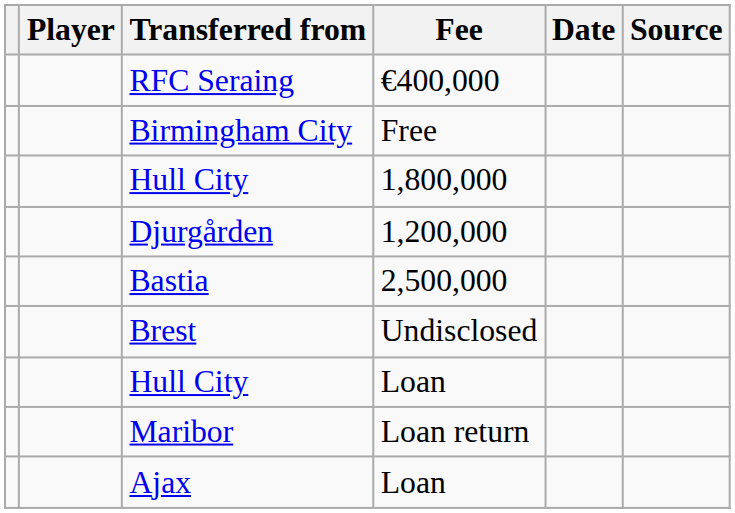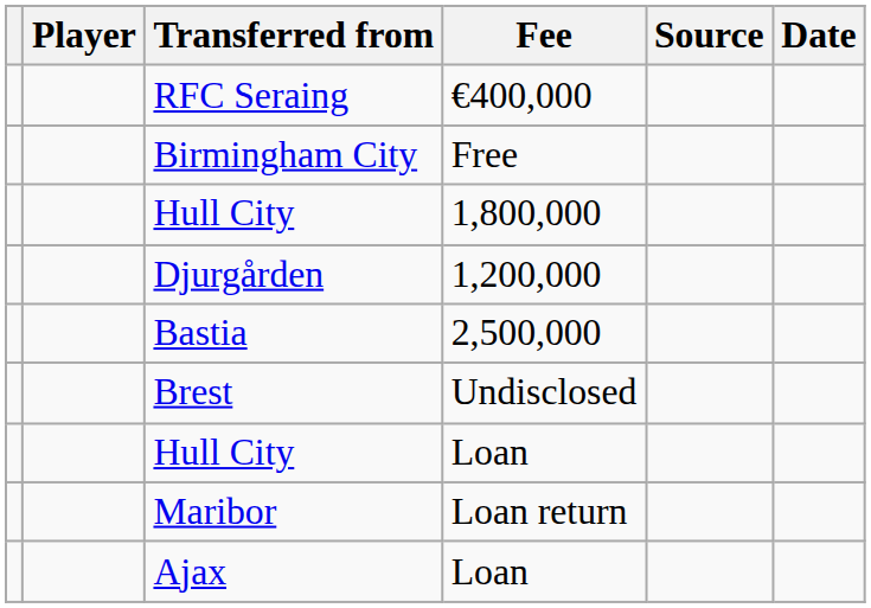 <table class="wikitable plainrowheaders sortable">
 <tr>
 <th></th>
 <th scope="col">Player</th>
 <th>Transferred from</th>
 <th style="width: 65px;">Fee</th>
+<th scope="col">Source</th>
 <th scope="col">Date</th>
-<th scope="col">Source</th>
 </tr>
 <tr>
 <td align="center"></td>
 <td></td>
 <td> <a href='#'>RFC Seraing</a></td>
 <td>€400,000</td>
 <td></td>
 <td></td>
 </tr>
 <tr>
 <td align="center"></td>
 <td></td>
 <td> <a href='#'>Birmingham City</a></td>
 <td>Free</td>
 <td></td>
 <td></td>
 </tr>
 <tr>
 <td align="center"></td>
 <td></td>
 <td> <a href='#'>Hull City</a></td>
 <td>1,800,000</td>
 <td></td>
 <td></td>
 </tr>
 <tr>
 <td align="center"></td>
 <td></td>
 <td> <a href='#'>Djurgården</a></td>
 <td>1,200,000</td>
 <td></td>
 <td></td>
 </tr>
 <tr>
 <td align="center"></td>
 <td></td>
 <td> <a href='#'>Bastia</a></td>
 <td>2,500,000</td>
 <td></td>
 <td></td>
 </tr>
 <tr>
 <td align="center"></td>
 <td></td>
 <td> <a href='#'>Brest</a></td>
 <td>Undisclosed</td>
 <td></td>
 <td></td>
 </tr>
 <tr>
 <td align="center"></td>
 <td></td>
 <td> <a href='#'>Hull City</a></td>
 <td>Loan</td>
 <td></td>
 <td></td>
 </tr>
 <tr>
 <td align="center"></td>
 <td></td>
 <td> <a href='#'>Maribor</a></td>
 <td>Loan return</td>
 <td></td>
 <td></td>
 </tr>
 <tr>
 <td align="center"></td>
 <td></td>
 <td> <a href='#'>Ajax</a></td>
 <td>Loan</td>
 <td></td>
 <td></td>
 </tr>
 </table>
